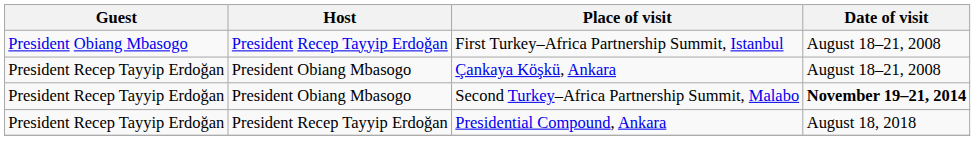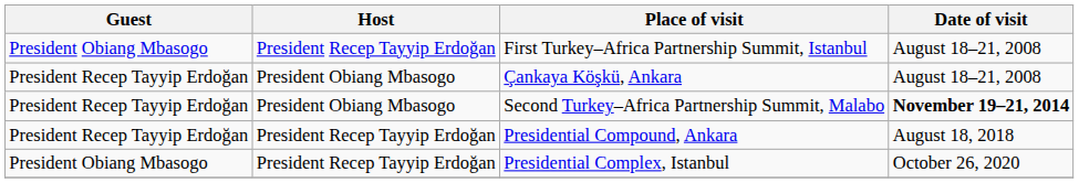 <table class="wikitable" border="1">
 <tr>
 <th>Guest</th>
 <th>Host</th>
 <th>Place of visit</th>
 <th>Date of visit</th>
 </tr>
 <tr>
 <td> <a href='#'>President</a> <a href='#'>Obiang Mbasogo</a></td>
 <td> <a href='#'>President</a> <a href='#'>Recep Tayyip Erdoğan</a></td>
 <td>First Turkey–Africa Partnership Summit, <a href='#'>Istanbul</a></td>
 <td>August 18–21, 2008</td>
 </tr>
 <tr>
 <td> President Recep Tayyip Erdoğan</td>
 <td> President Obiang Mbasogo</td>
 <td><a href='#'>Çankaya Köşkü</a>, <a href='#'>Ankara</a></td>
 <td>August 18–21, 2008</td>
 </tr>
 <tr>
 <td> President Recep Tayyip Erdoğan</td>
 <td> President Obiang Mbasogo</td>
 <td>Second <a href='#'>Turkey</a>–Africa Partnership Summit, <a href='#'>Malabo</a></td>
 <td><strong>November 19–21, 2014</strong></td>
 </tr>
 <tr>
 <td> President Recep Tayyip Erdoğan</td>
 <td> President Recep Tayyip Erdoğan</td>
 <td><a href='#'>Presidential Compound</a>, <a href='#'>Ankara</a></td>
 <td>August 18, 2018</td>
 </tr>
 <tr>
+<td> President Obiang Mbasogo</td>
+<td> President Recep Tayyip Erdoğan</td>
+<td><a href='#'>Presidential Complex</a>, Istanbul</td>
+<td>October 26, 2020</td>
+</tr>
+<tr>
 </tr>
 </table>
